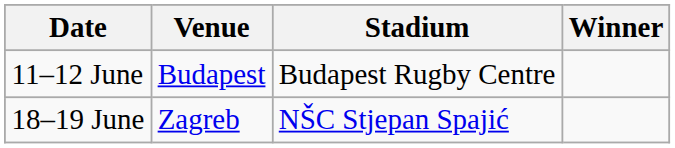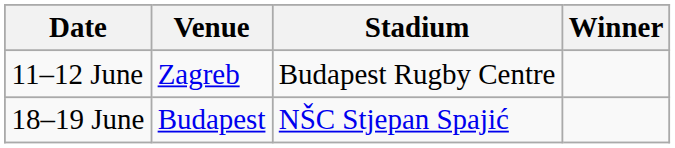 <table class="wikitable">
 <tr>
 <th>Date</th>
 <th>Venue</th>
 <th>Stadium</th>
 <th>Winner</th>
 </tr>
 <tr>
 <td>11–12 June</td>
-<td><a href='#'>Budapest</a></td>
+<td><a href='#'>Zagreb</a></td>
 <td>Budapest Rugby Centre</td>
 <td></td>
 </tr>
 <tr>
 <td>18–19 June</td>
-<td><a href='#'>Zagreb</a></td>
+<td><a href='#'>Budapest</a></td>
 <td><a href='#'>NŠC Stjepan Spajić</a></td>
 <td></td>
 </tr>
 </table>
